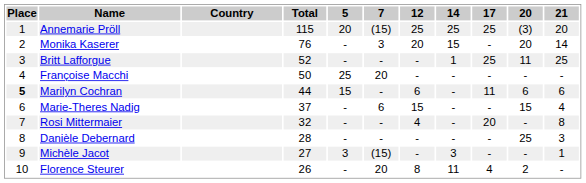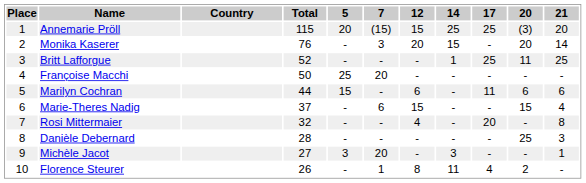 <table border="0" style="border: 1px solid #999; background-color:#FFFFFF; text-align:center; font-size:86%; line-height:15px;">
 <tr align="center" bgcolor="#CCCCCC">
 <th width=35>Place</th>
 <th width=170>Name</th>
 <th width=120>Country</th>
 <th width=50>Total</th>
 <th width=40>5</th>
 <th width=40>7</th>
 <th width=40>12</th>
 <th width=40>14</th>
 <th width=40>17</th>
 <th width=40>20</th>
 <th width=40>21</th>
 </tr>
 <tr bgcolor="#EFEFEF">
 <td>1</td>
 <td align="left"><a href='#'>Annemarie Pröll</a></td>
 <td align="left"></td>
 <td>115</td>
 <td>20</td>
 <td>(15)</td>
-<td>25</td>
+<td>15</td>
 <td>25</td>
 <td>25</td>
 <td>(3)</td>
 <td>20</td>
 </tr>
 <tr>
 <td>2</td>
 <td align="left"><a href='#'>Monika Kaserer</a></td>
 <td align="left"></td>
 <td>76</td>
 <td>-</td>
 <td>3</td>
 <td>20</td>
 <td>15</td>
 <td>-</td>
 <td>20</td>
 <td>14</td>
 </tr>
 <tr bgcolor="#EFEFEF">
 <td>3</td>
 <td align="left"><a href='#'>Britt Lafforgue</a></td>
 <td align="left"></td>
 <td>52</td>
 <td>-</td>
 <td>-</td>
 <td>-</td>
 <td>1</td>
 <td>25</td>
 <td>11</td>
 <td>25</td>
 </tr>
 <tr>
 <td>4</td>
 <td align="left"><a href='#'>Françoise Macchi</a></td>
 <td align="left"></td>
 <td>50</td>
 <td>25</td>
 <td>20</td>
 <td>-</td>
 <td>-</td>
 <td>-</td>
 <td>-</td>
 <td>-</td>
 </tr>
 <tr bgcolor="#EFEFEF">
-<td><strong>5</strong></td>
+<td>5</td>
 <td align="left"><a href='#'>Marilyn Cochran</a></td>
 <td align="left"></td>
 <td>44</td>
 <td>15</td>
 <td>-</td>
 <td>6</td>
 <td>-</td>
 <td>11</td>
 <td>6</td>
 <td>6</td>
 </tr>
 <tr>
 <td>6</td>
 <td align="left"><a href='#'>Marie-Theres Nadig</a></td>
 <td align="left"></td>
 <td>37</td>
 <td>-</td>
 <td>6</td>
 <td>15</td>
 <td>-</td>
 <td>-</td>
 <td>15</td>
 <td>4</td>
 </tr>
 <tr bgcolor="#EFEFEF">
 <td>7</td>
 <td align="left"><a href='#'>Rosi Mittermaier</a></td>
 <td align="left"></td>
 <td>32</td>
 <td>-</td>
 <td>-</td>
 <td>4</td>
 <td>-</td>
 <td>20</td>
 <td>-</td>
 <td>8</td>
 </tr>
 <tr>
 <td>8</td>
 <td align="left"><a href='#'>Danièle Debernard</a></td>
 <td align="left"></td>
 <td>28</td>
 <td>-</td>
 <td>-</td>
 <td>-</td>
 <td>-</td>
 <td>-</td>
 <td>25</td>
 <td>3</td>
 </tr>
 <tr bgcolor="#EFEFEF">
 <td>9</td>
 <td align="left"><a href='#'>Michèle Jacot</a></td>
 <td align="left"></td>
 <td>27</td>
 <td>3</td>
-<td>(15)</td>
+<td>20</td>
 <td>-</td>
 <td>3</td>
 <td>-</td>
 <td>-</td>
 <td>1</td>
 </tr>
 <tr>
 <td>10</td>
 <td align="left"><a href='#'>Florence Steurer</a></td>
 <td align="left"></td>
 <td>26</td>
 <td>-</td>
-<td>20</td>
+<td>1</td>
 <td>8</td>
 <td>11</td>
 <td>4</td>
 <td>2</td>
 <td>-</td>
 </tr>
 </table>
